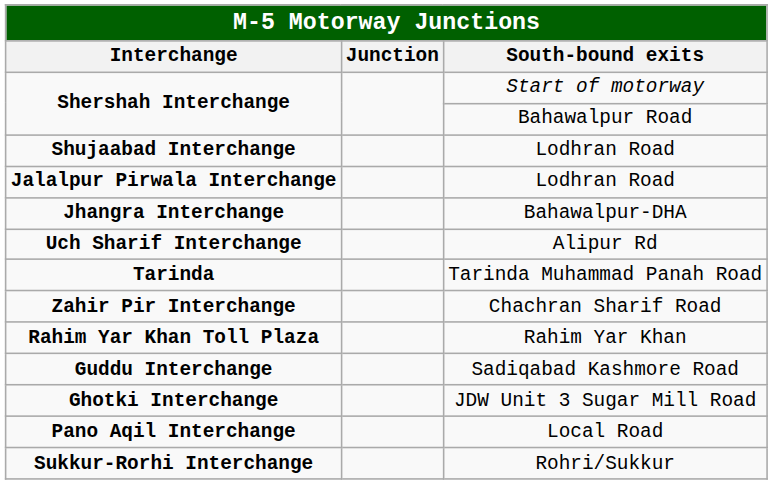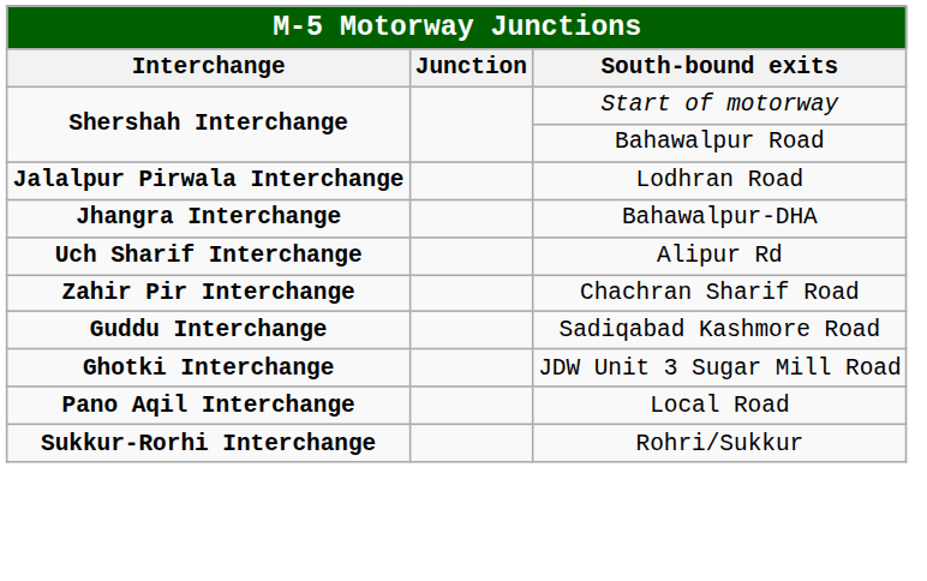 <table style="margin-left:1em; margin-bottom:1em; color:black; font-size:95%; text-align:center;" class="wikitable">
 <tr style="background:#006000; text-align:center; color:white; font-size:120%;">
 <td colspan="3"><strong>M-5 Motorway Junctions</strong></td>
 </tr>
 <tr>
 <th>Interchange</th>
 <th>Junction</th>
 <th>South-bound exits</th>
 </tr>
 <tr>
 <td rowspan="2"><strong>Shershah Interchange</strong></td>
 <td rowspan="2"></td>
 <td><em>Start of motorway</em></td>
 </tr>
 <tr>
 <td>Bahawalpur Road</td>
 </tr>
 <tr>
-<td><strong>Shujaabad Interchange</strong></td>
-<td></td>
-<td>Lodhran Road</td>
-</tr>
-<tr>
 <td><strong>Jalalpur Pirwala Interchange</strong></td>
 <td></td>
 <td>Lodhran Road</td>
 </tr>
 <tr>
 <td><strong>Jhangra Interchange</strong></td>
 <td></td>
 <td>Bahawalpur-DHA  </td>
 </tr>
 <tr>
 <td><strong>Uch Sharif Interchange</strong></td>
 <td></td>
 <td>Alipur Rd</td>
 </tr>
 <tr>
-<td><strong>Tarinda</strong></td>
-<td></td>
-<td>Tarinda Muhammad Panah Road</td>
-</tr>
-<tr>
 <td><strong>Zahir Pir Interchange</strong></td>
 <td></td>
 <td>Chachran Sharif Road</td>
-</tr>
-<tr>
-<td><strong>Rahim Yar Khan Toll Plaza</strong></td>
-<td></td>
-<td>Rahim Yar Khan  </td>
 </tr>
 <tr>
 <td><strong>Guddu Interchange</strong></td>
 <td></td>
 <td>Sadiqabad Kashmore Road</td>
 </tr>
 <tr>
 <td><strong>Ghotki Interchange</strong></td>
 <td></td>
 <td>JDW Unit 3 Sugar Mill Road</td>
 </tr>
 <tr>
 <td><strong>Pano Aqil Interchange</strong></td>
 <td></td>
 <td>Local Road</td>
 </tr>
 <tr>
 <td><strong>Sukkur-Rorhi Interchange</strong></td>
 <td></td>
 <td>Rohri/Sukkur </td>
 </tr>
 </table>
